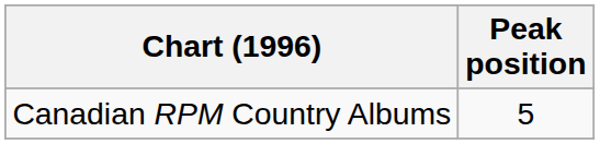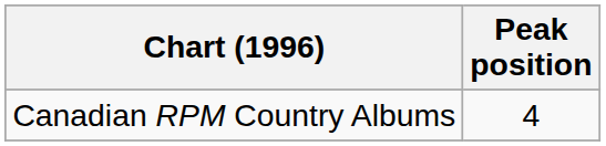 <table class="wikitable">
 <tr>
 <th>Chart (1996)</th>
 <th>Peak<br>position</th>
 </tr>
 <tr>
 <td>Canadian <em>RPM</em> Country Albums</td>
-<td align="center">5</td>
+<td align="center">4</td>
 </tr>
 </table>
